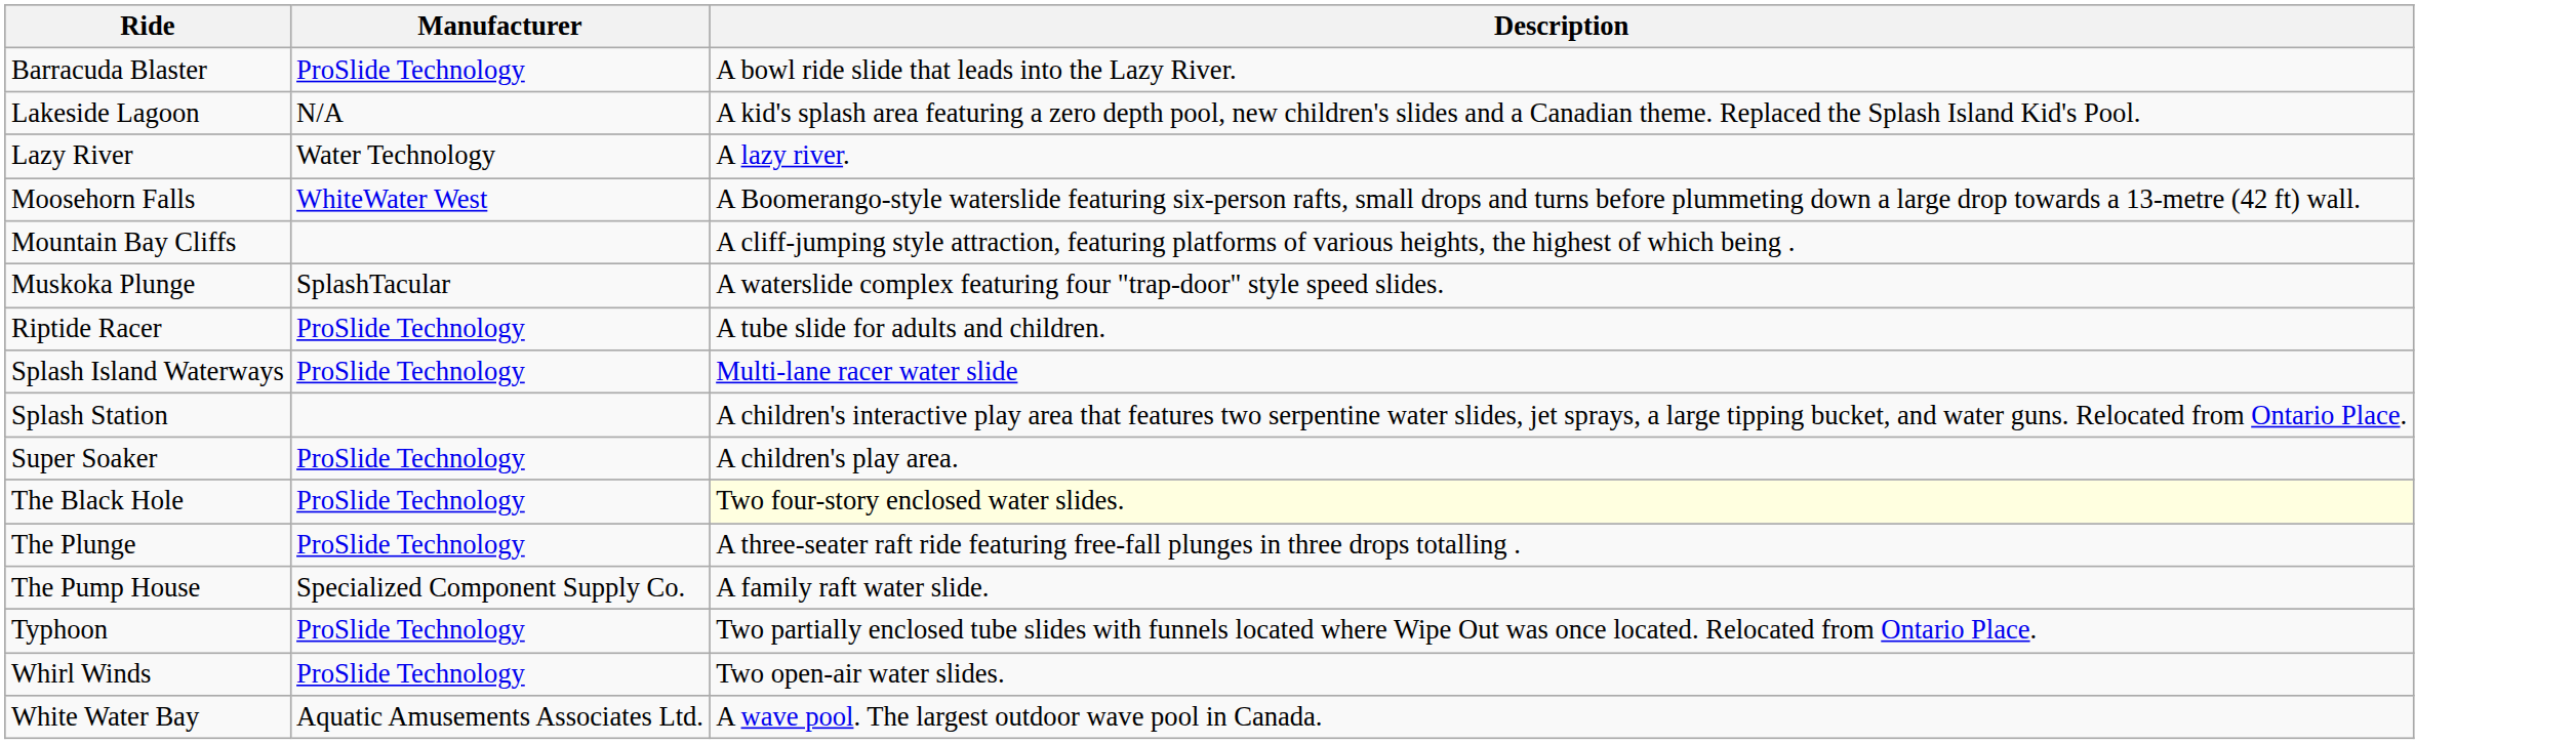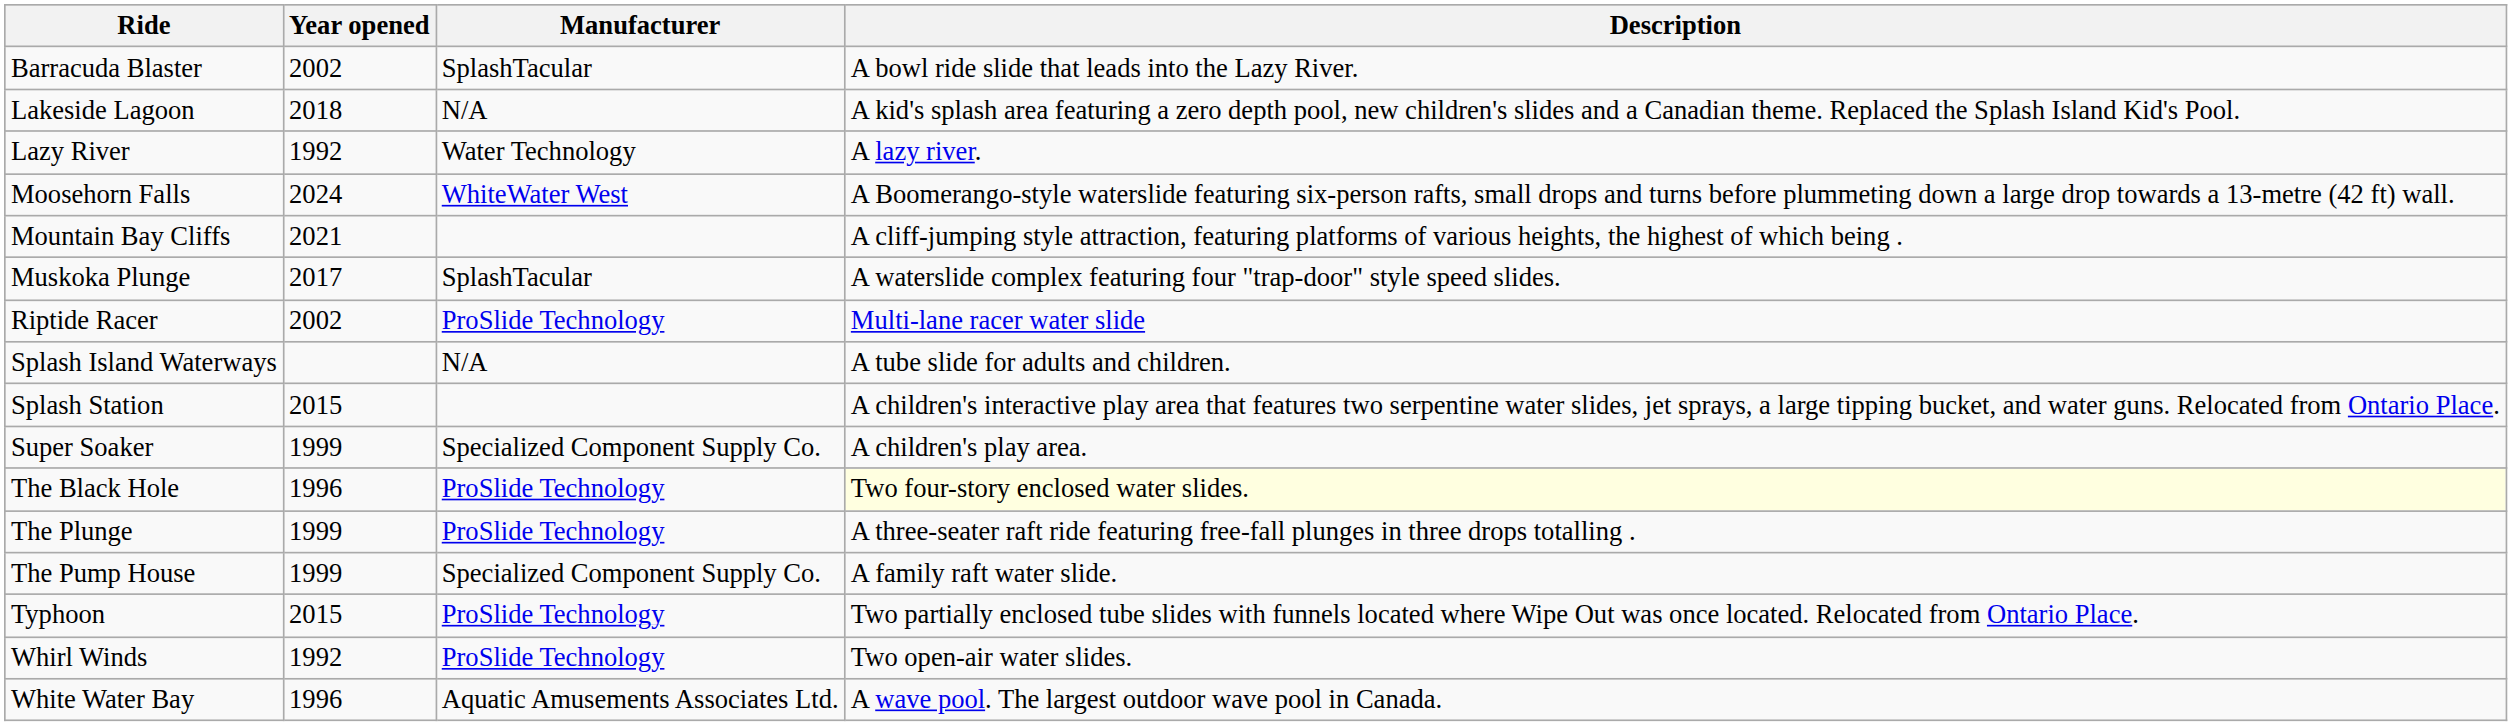 <table class="wikitable sortable">
 <tr>
 <th>Ride</th>
+<th>Year opened</th>
 <th>Manufacturer</th>
 <th>Description</th>
 </tr>
 <tr>
 <td>Barracuda Blaster</td>
-<td><a href='#'>ProSlide Technology</a></td>
+<td>2002</td>
+<td>SplashTacular</td>
 <td>A bowl ride slide that leads into the Lazy River.</td>
 </tr>
 <tr>
 <td>Lakeside Lagoon</td>
+<td>2018</td>
 <td>N/A</td>
 <td>A kid's splash area featuring a zero depth pool, new children's slides and a Canadian theme. Replaced the Splash Island Kid's Pool.</td>
 </tr>
 <tr>
 <td>Lazy River</td>
+<td>1992</td>
 <td>Water Technology</td>
 <td>A  <a href='#'>lazy river</a>.</td>
 </tr>
 <tr>
 <td>Moosehorn Falls</td>
+<td>2024</td>
 <td><a href='#'>WhiteWater West</a></td>
 <td>A Boomerango-style waterslide featuring six-person rafts, small drops and turns before plummeting down a large drop towards a 13-metre (42 ft) wall.</td>
 </tr>
 <tr>
 <td>Mountain Bay Cliffs</td>
+<td>2021</td>
 <td></td>
 <td>A cliff-jumping style attraction, featuring platforms of various heights, the highest of which being .</td>
 </tr>
 <tr>
 <td>Muskoka Plunge</td>
+<td>2017</td>
 <td>SplashTacular</td>
 <td>A  waterslide complex featuring four "trap-door" style speed slides.</td>
 </tr>
 <tr>
 <td>Riptide Racer</td>
-<td><a href='#'>ProSlide Technology</a></td>
-<td>A tube slide for adults and children.</td>
-</tr>
-<tr>
-<td>Splash Island Waterways</td>
+<td>2002</td>
 <td><a href='#'>ProSlide Technology</a></td>
 <td><a href='#'>Multi-lane racer water slide</a></td>
 </tr>
 <tr>
+<td>Splash Island Waterways</td>
+<td></td>
+<td>N/A</td>
+<td>A tube slide for adults and children.</td>
+</tr>
+<tr>
 <td>Splash Station</td>
+<td>2015</td>
 <td></td>
 <td>A children's interactive play area that features two serpentine water slides, jet sprays, a large tipping bucket, and water guns. Relocated from <a href='#'>Ontario Place</a>.</td>
 </tr>
 <tr>
 <td>Super Soaker</td>
-<td><a href='#'>ProSlide Technology</a></td>
+<td>1999</td>
+<td>Specialized Component Supply Co.</td>
 <td>A children's play area.</td>
 </tr>
 <tr>
 <td>The Black Hole</td>
+<td>1996</td>
 <td><a href='#'>ProSlide Technology</a></td>
 <td style="background: lightyellow;">Two four-story enclosed water slides.</td>
 </tr>
 <tr>
 <td>The Plunge</td>
+<td>1999</td>
 <td><a href='#'>ProSlide Technology</a></td>
 <td>A three-seater raft ride featuring free-fall plunges in three drops totalling .</td>
 </tr>
 <tr>
 <td>The Pump House</td>
+<td>1999</td>
 <td>Specialized Component Supply Co.</td>
 <td>A family raft water slide.</td>
 </tr>
 <tr>
 <td>Typhoon</td>
+<td>2015</td>
 <td><a href='#'>ProSlide Technology</a></td>
 <td>Two partially enclosed tube slides with funnels located where Wipe Out was once located. Relocated from <a href='#'>Ontario Place</a>.</td>
 </tr>
 <tr>
 <td>Whirl Winds</td>
+<td>1992</td>
 <td><a href='#'>ProSlide Technology</a></td>
 <td>Two open-air water slides.</td>
 </tr>
 <tr>
 <td>White Water Bay</td>
+<td>1996</td>
 <td>Aquatic Amusements Associates Ltd.</td>
 <td>A <a href='#'>wave pool</a>. The largest outdoor wave pool in Canada.</td>
 </tr>
 </table>
